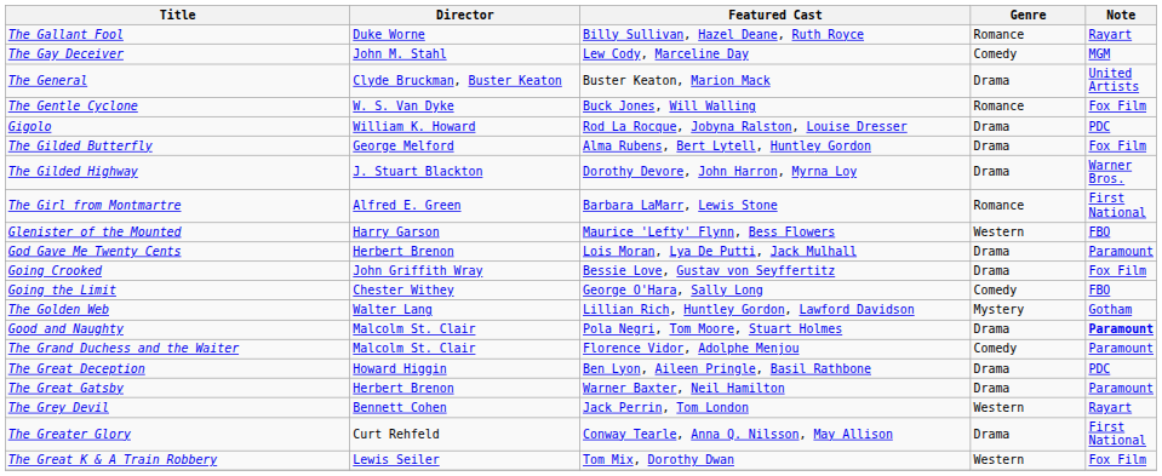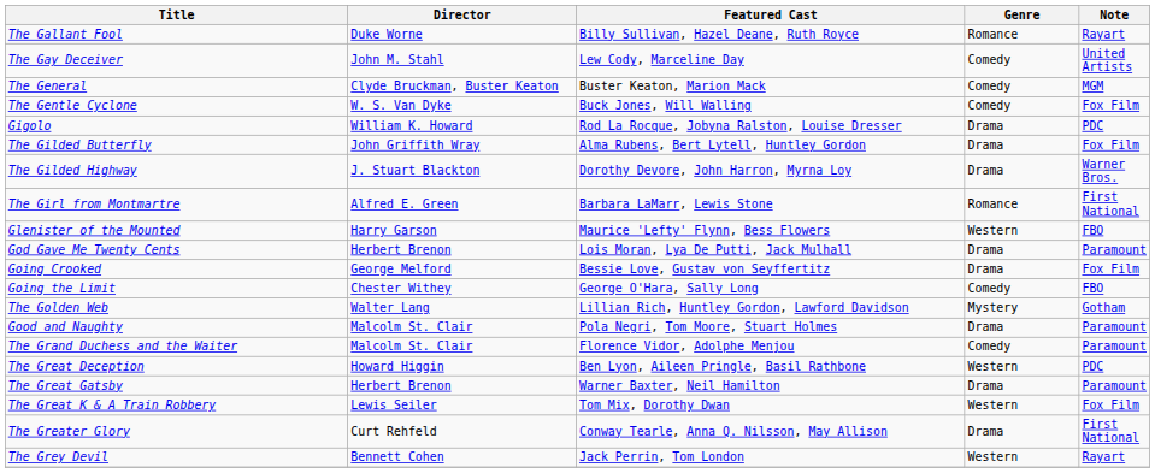 <table class="wikitable">
 <tr>
 <th style="width:30%;">Title</th>
 <th style="width:20%;">Director</th>
 <th style="width:34%;">Featured Cast</th>
 <th style="width:10%;">Genre</th>
 <th style="width:10%;">Note</th>
 </tr>
 <tr>
 <td><em><a href='#'>The Gallant Fool</a></em></td>
 <td><a href='#'>Duke Worne</a></td>
 <td><a href='#'>Billy Sullivan</a>, <a href='#'>Hazel Deane</a>, <a href='#'>Ruth Royce</a></td>
 <td>Romance</td>
 <td><a href='#'>Rayart</a></td>
 </tr>
 <tr>
 <td><em><a href='#'>The Gay Deceiver</a></em></td>
 <td><a href='#'>John M. Stahl</a></td>
 <td><a href='#'>Lew Cody</a>, <a href='#'>Marceline Day</a></td>
 <td>Comedy</td>
-<td><a href='#'>MGM</a></td>
+<td><a href='#'>United Artists</a></td>
 </tr>
 <tr>
 <td><em><a href='#'>The General</a></em></td>
 <td><a href='#'>Clyde Bruckman</a>, <a href='#'>Buster Keaton</a></td>
 <td>Buster Keaton, <a href='#'>Marion Mack</a></td>
-<td>Drama</td>
-<td><a href='#'>United Artists</a></td>
+<td>Comedy</td>
+<td><a href='#'>MGM</a></td>
 </tr>
 <tr>
 <td><em><a href='#'>The Gentle Cyclone</a></em></td>
 <td><a href='#'>W. S. Van Dyke</a></td>
 <td><a href='#'>Buck Jones</a>, <a href='#'>Will Walling</a></td>
-<td>Romance</td>
+<td>Comedy</td>
 <td><a href='#'>Fox Film</a></td>
 </tr>
 <tr>
 <td><em><a href='#'>Gigolo</a></em></td>
 <td><a href='#'>William K. Howard</a></td>
 <td><a href='#'>Rod La Rocque</a>, <a href='#'>Jobyna Ralston</a>, <a href='#'>Louise Dresser</a></td>
 <td>Drama</td>
 <td><a href='#'>PDC</a></td>
 </tr>
 <tr>
 <td><em><a href='#'>The Gilded Butterfly</a></em></td>
-<td><a href='#'>George Melford</a></td>
+<td><a href='#'>John Griffith Wray</a></td>
 <td><a href='#'>Alma Rubens</a>, <a href='#'>Bert Lytell</a>, <a href='#'>Huntley Gordon</a></td>
 <td>Drama</td>
 <td><a href='#'>Fox Film</a></td>
 </tr>
 <tr>
 <td><em><a href='#'>The Gilded Highway</a></em></td>
 <td><a href='#'>J. Stuart Blackton</a></td>
 <td><a href='#'>Dorothy Devore</a>, <a href='#'>John Harron</a>, <a href='#'>Myrna Loy</a></td>
 <td>Drama</td>
 <td><a href='#'>Warner Bros.</a></td>
 </tr>
 <tr>
 <td><em><a href='#'>The Girl from Montmartre</a></em></td>
 <td><a href='#'>Alfred E. Green</a></td>
 <td><a href='#'>Barbara LaMarr</a>, <a href='#'>Lewis Stone</a></td>
 <td>Romance</td>
 <td><a href='#'>First National</a></td>
 </tr>
 <tr>
 <td><em><a href='#'>Glenister of the Mounted</a></em></td>
 <td><a href='#'>Harry Garson</a></td>
 <td><a href='#'>Maurice 'Lefty' Flynn</a>, <a href='#'>Bess Flowers</a></td>
 <td>Western</td>
 <td><a href='#'>FBO</a></td>
 </tr>
 <tr>
 <td><em><a href='#'>God Gave Me Twenty Cents</a></em></td>
 <td><a href='#'>Herbert Brenon</a></td>
 <td><a href='#'>Lois Moran</a>, <a href='#'>Lya De Putti</a>, <a href='#'>Jack Mulhall</a></td>
 <td>Drama</td>
 <td><a href='#'>Paramount</a></td>
 </tr>
 <tr>
 <td><em><a href='#'>Going Crooked</a></em></td>
-<td><a href='#'>John Griffith Wray</a></td>
+<td><a href='#'>George Melford</a></td>
 <td><a href='#'>Bessie Love</a>, <a href='#'>Gustav von Seyffertitz</a></td>
 <td>Drama</td>
 <td><a href='#'>Fox Film</a></td>
 </tr>
 <tr>
 <td><em><a href='#'>Going the Limit</a></em></td>
 <td><a href='#'>Chester Withey</a></td>
 <td><a href='#'>George O'Hara</a>, <a href='#'>Sally Long</a></td>
 <td>Comedy</td>
 <td><a href='#'>FBO</a></td>
 </tr>
 <tr>
 <td><em><a href='#'>The Golden Web</a></em></td>
 <td><a href='#'>Walter Lang</a></td>
 <td><a href='#'>Lillian Rich</a>, <a href='#'>Huntley Gordon</a>, <a href='#'>Lawford Davidson</a></td>
 <td>Mystery</td>
 <td><a href='#'>Gotham</a></td>
 </tr>
 <tr>
 <td><em><a href='#'>Good and Naughty</a></em></td>
 <td><a href='#'>Malcolm St. Clair</a></td>
 <td><a href='#'>Pola Negri</a>, <a href='#'>Tom Moore</a>, <a href='#'>Stuart Holmes</a></td>
 <td>Drama</td>
-<td><strong><a href='#'>Paramount</a></strong></td>
+<td><a href='#'>Paramount</a></td>
 </tr>
 <tr>
 <td><em><a href='#'>The Grand Duchess and the Waiter</a></em></td>
 <td><a href='#'>Malcolm St. Clair</a></td>
 <td><a href='#'>Florence Vidor</a>, <a href='#'>Adolphe Menjou</a></td>
 <td>Comedy</td>
 <td><a href='#'>Paramount</a></td>
 </tr>
 <tr>
 <td><em><a href='#'>The Great Deception</a></em></td>
 <td><a href='#'>Howard Higgin</a></td>
 <td><a href='#'>Ben Lyon</a>, <a href='#'>Aileen Pringle</a>, <a href='#'>Basil Rathbone</a></td>
-<td>Drama</td>
+<td>Western</td>
 <td><a href='#'>PDC</a></td>
 </tr>
 <tr>
 <td><em><a href='#'>The Great Gatsby</a></em></td>
 <td><a href='#'>Herbert Brenon</a></td>
 <td><a href='#'>Warner Baxter</a>, <a href='#'>Neil Hamilton</a></td>
 <td>Drama</td>
 <td><a href='#'>Paramount</a></td>
 </tr>
 <tr>
-<td><em><a href='#'>The Grey Devil</a></em></td>
-<td><a href='#'>Bennett Cohen</a></td>
-<td><a href='#'>Jack Perrin</a>, <a href='#'>Tom London</a></td>
+<td><em><a href='#'>The Great K & A Train Robbery</a></em></td>
+<td><a href='#'>Lewis Seiler</a></td>
+<td><a href='#'>Tom Mix</a>, <a href='#'>Dorothy Dwan</a></td>
 <td>Western</td>
-<td><a href='#'>Rayart</a></td>
+<td><a href='#'>Fox Film</a></td>
 </tr>
 <tr>
 <td><em><a href='#'>The Greater Glory</a></em></td>
 <td>Curt Rehfeld</td>
 <td><a href='#'>Conway Tearle</a>, <a href='#'>Anna Q. Nilsson</a>, <a href='#'>May Allison</a></td>
 <td>Drama</td>
 <td><a href='#'>First National</a></td>
 </tr>
 <tr>
-<td><em><a href='#'>The Great K & A Train Robbery</a></em></td>
-<td><a href='#'>Lewis Seiler</a></td>
-<td><a href='#'>Tom Mix</a>, <a href='#'>Dorothy Dwan</a></td>
+<td><em><a href='#'>The Grey Devil</a></em></td>
+<td><a href='#'>Bennett Cohen</a></td>
+<td><a href='#'>Jack Perrin</a>, <a href='#'>Tom London</a></td>
 <td>Western</td>
-<td><a href='#'>Fox Film</a></td>
+<td><a href='#'>Rayart</a></td>
 </tr>
 <tr>
 </tr>
 </table>
